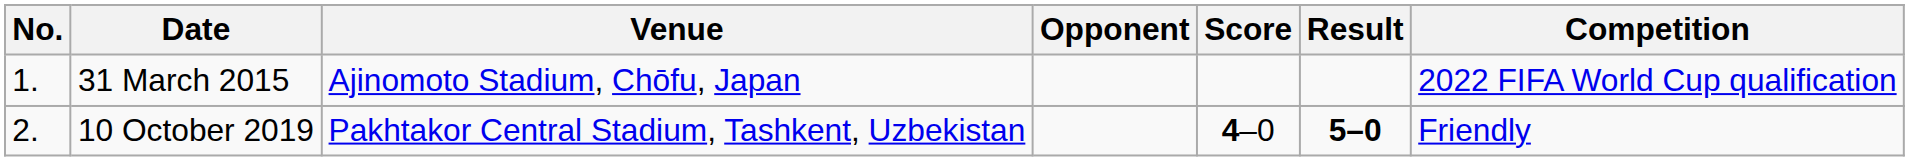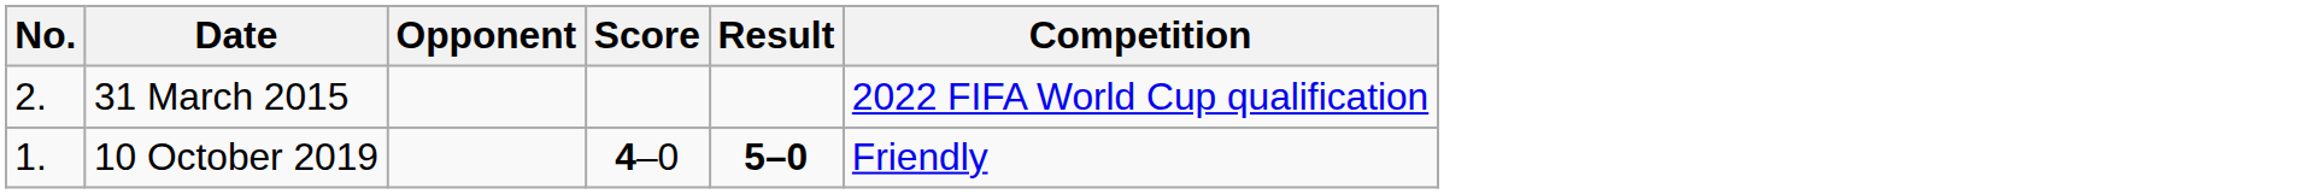 <table class="wikitable">
 <tr>
 <th>No.</th>
 <th>Date</th>
-<th>Venue</th>
 <th>Opponent</th>
 <th>Score</th>
 <th>Result</th>
 <th>Competition</th>
 </tr>
 <tr>
-<td>1.</td>
+<td>2.</td>
 <td>31 March 2015</td>
-<td><a href='#'>Ajinomoto Stadium</a>, <a href='#'>Chōfu</a>, <a href='#'>Japan</a></td>
 <td></td>
 <td></td>
 <td></td>
 <td><a href='#'>2022 FIFA World Cup qualification</a></td>
 </tr>
 <tr>
-<td>2.</td>
+<td>1.</td>
 <td>10 October 2019</td>
-<td><a href='#'>Pakhtakor Central Stadium</a>, <a href='#'>Tashkent</a>, <a href='#'>Uzbekistan</a></td>
 <td></td>
 <td align=center><strong>4</strong>–0</td>
 <td align=center><strong>5–0</strong></td>
 <td><a href='#'>Friendly</a></td>
 </tr>
 </table>
